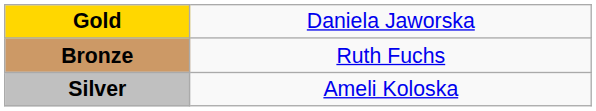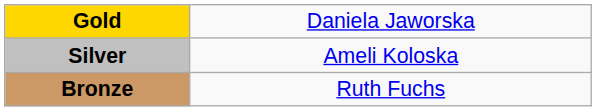 <table class="wikitable" style="text-align:center; " width="35%">
 <tr>
 <td bgcolor="gold"><strong>Gold</strong></td>
 <td><a href='#'>Daniela Jaworska</a><br>  <small><em></em></small></td>
 </tr>
 <tr>
+<td bgcolor="silver"><strong>Silver</strong></td>
+<td><a href='#'>Ameli Koloska</a><br>  <small><em></em></small></td>
+</tr>
+<tr>
 <td bgcolor="CC9966"><strong>Bronze</strong></td>
 <td><a href='#'>Ruth Fuchs</a><br>  <small><em></em></small></td>
 </tr>
-<tr>
-<td bgcolor="silver"><strong>Silver</strong></td>
-<td><a href='#'>Ameli Koloska</a><br>  <small><em></em></small></td>
-</tr>
 </table>
